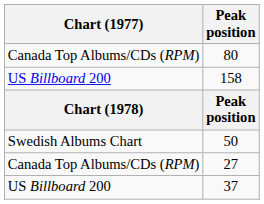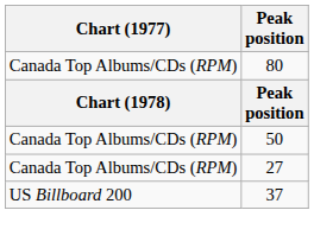 <table class="wikitable" style="text-align:center;">
 <tr>
 <th>Chart (1977)</th>
 <th>Peak<br>position</th>
 </tr>
 <tr>
 <td align=left>Canada Top Albums/CDs (<em>RPM</em>)</td>
 <td align=center>80</td>
 </tr>
 <tr>
-<td align=left><a href='#'>US <em>Billboard</em> 200</a></td>
-<td align=center>158</td>
-</tr>
-<tr>
 <th>Chart (1978)</th>
 <th>Peak<br>position</th>
 </tr>
 <tr>
-<td align=left>Swedish Albums Chart</td>
+<td align=left>Canada Top Albums/CDs (<em>RPM</em>)</td>
 <td align=center>50</td>
 </tr>
 <tr>
 <td align=left>Canada Top Albums/CDs (<em>RPM</em>)</td>
 <td align=center>27</td>
 </tr>
 <tr>
 <td align=left>US <em>Billboard</em> 200</td>
 <td align=center>37</td>
 </tr>
 </table>
